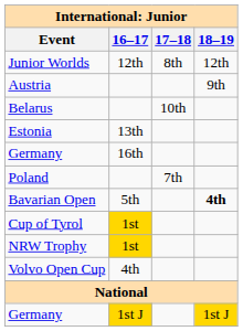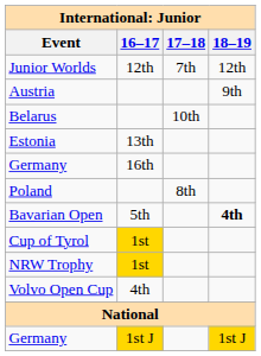 <table class="wikitable" style="text-align:center">
 <tr>
 <th colspan="4" style="background-color: #ffdead; " align="center">International: Junior</th>
 </tr>
 <tr>
 <th>Event</th>
 <th><a href='#'>16–17</a></th>
 <th><a href='#'>17–18</a></th>
 <th><a href='#'>18–19</a></th>
 </tr>
 <tr>
 <td align=left><a href='#'>Junior Worlds</a></td>
 <td>12th</td>
-<td>8th</td>
+<td>7th</td>
 <td>12th</td>
 </tr>
 <tr>
 <td align=left> <a href='#'>Austria</a></td>
 <td></td>
 <td></td>
 <td>9th</td>
 </tr>
 <tr>
 <td align=left> <a href='#'>Belarus</a></td>
 <td></td>
 <td>10th</td>
 <td></td>
 </tr>
 <tr>
 <td align=left> <a href='#'>Estonia</a></td>
 <td>13th</td>
 <td></td>
 <td></td>
 </tr>
 <tr>
 <td align=left> <a href='#'>Germany</a></td>
 <td>16th</td>
 <td></td>
 <td></td>
 </tr>
 <tr>
 <td align=left> <a href='#'>Poland</a></td>
 <td></td>
-<td>7th</td>
+<td>8th</td>
 <td></td>
 </tr>
 <tr>
 <td align=left><a href='#'>Bavarian Open</a></td>
 <td>5th</td>
 <td></td>
 <td><strong>4th</strong></td>
 </tr>
 <tr>
 <td align=left><a href='#'>Cup of Tyrol</a></td>
 <td bgcolor="gold">1st</td>
 <td></td>
 <td></td>
 </tr>
 <tr>
 <td align=left><a href='#'>NRW Trophy</a></td>
 <td bgcolor="gold">1st</td>
 <td></td>
 <td></td>
 </tr>
 <tr>
 <td align=left><a href='#'>Volvo Open Cup</a></td>
 <td>4th</td>
 <td></td>
 <td></td>
 </tr>
 <tr>
 <th colspan="4" style="background-color: #ffdead; " align="center">National</th>
 </tr>
 <tr>
 <td align="left"><a href='#'>Germany</a></td>
 <td bgcolor="gold">1st J</td>
 <td></td>
 <td bgcolor="gold">1st J</td>
 </tr>
 </table>
